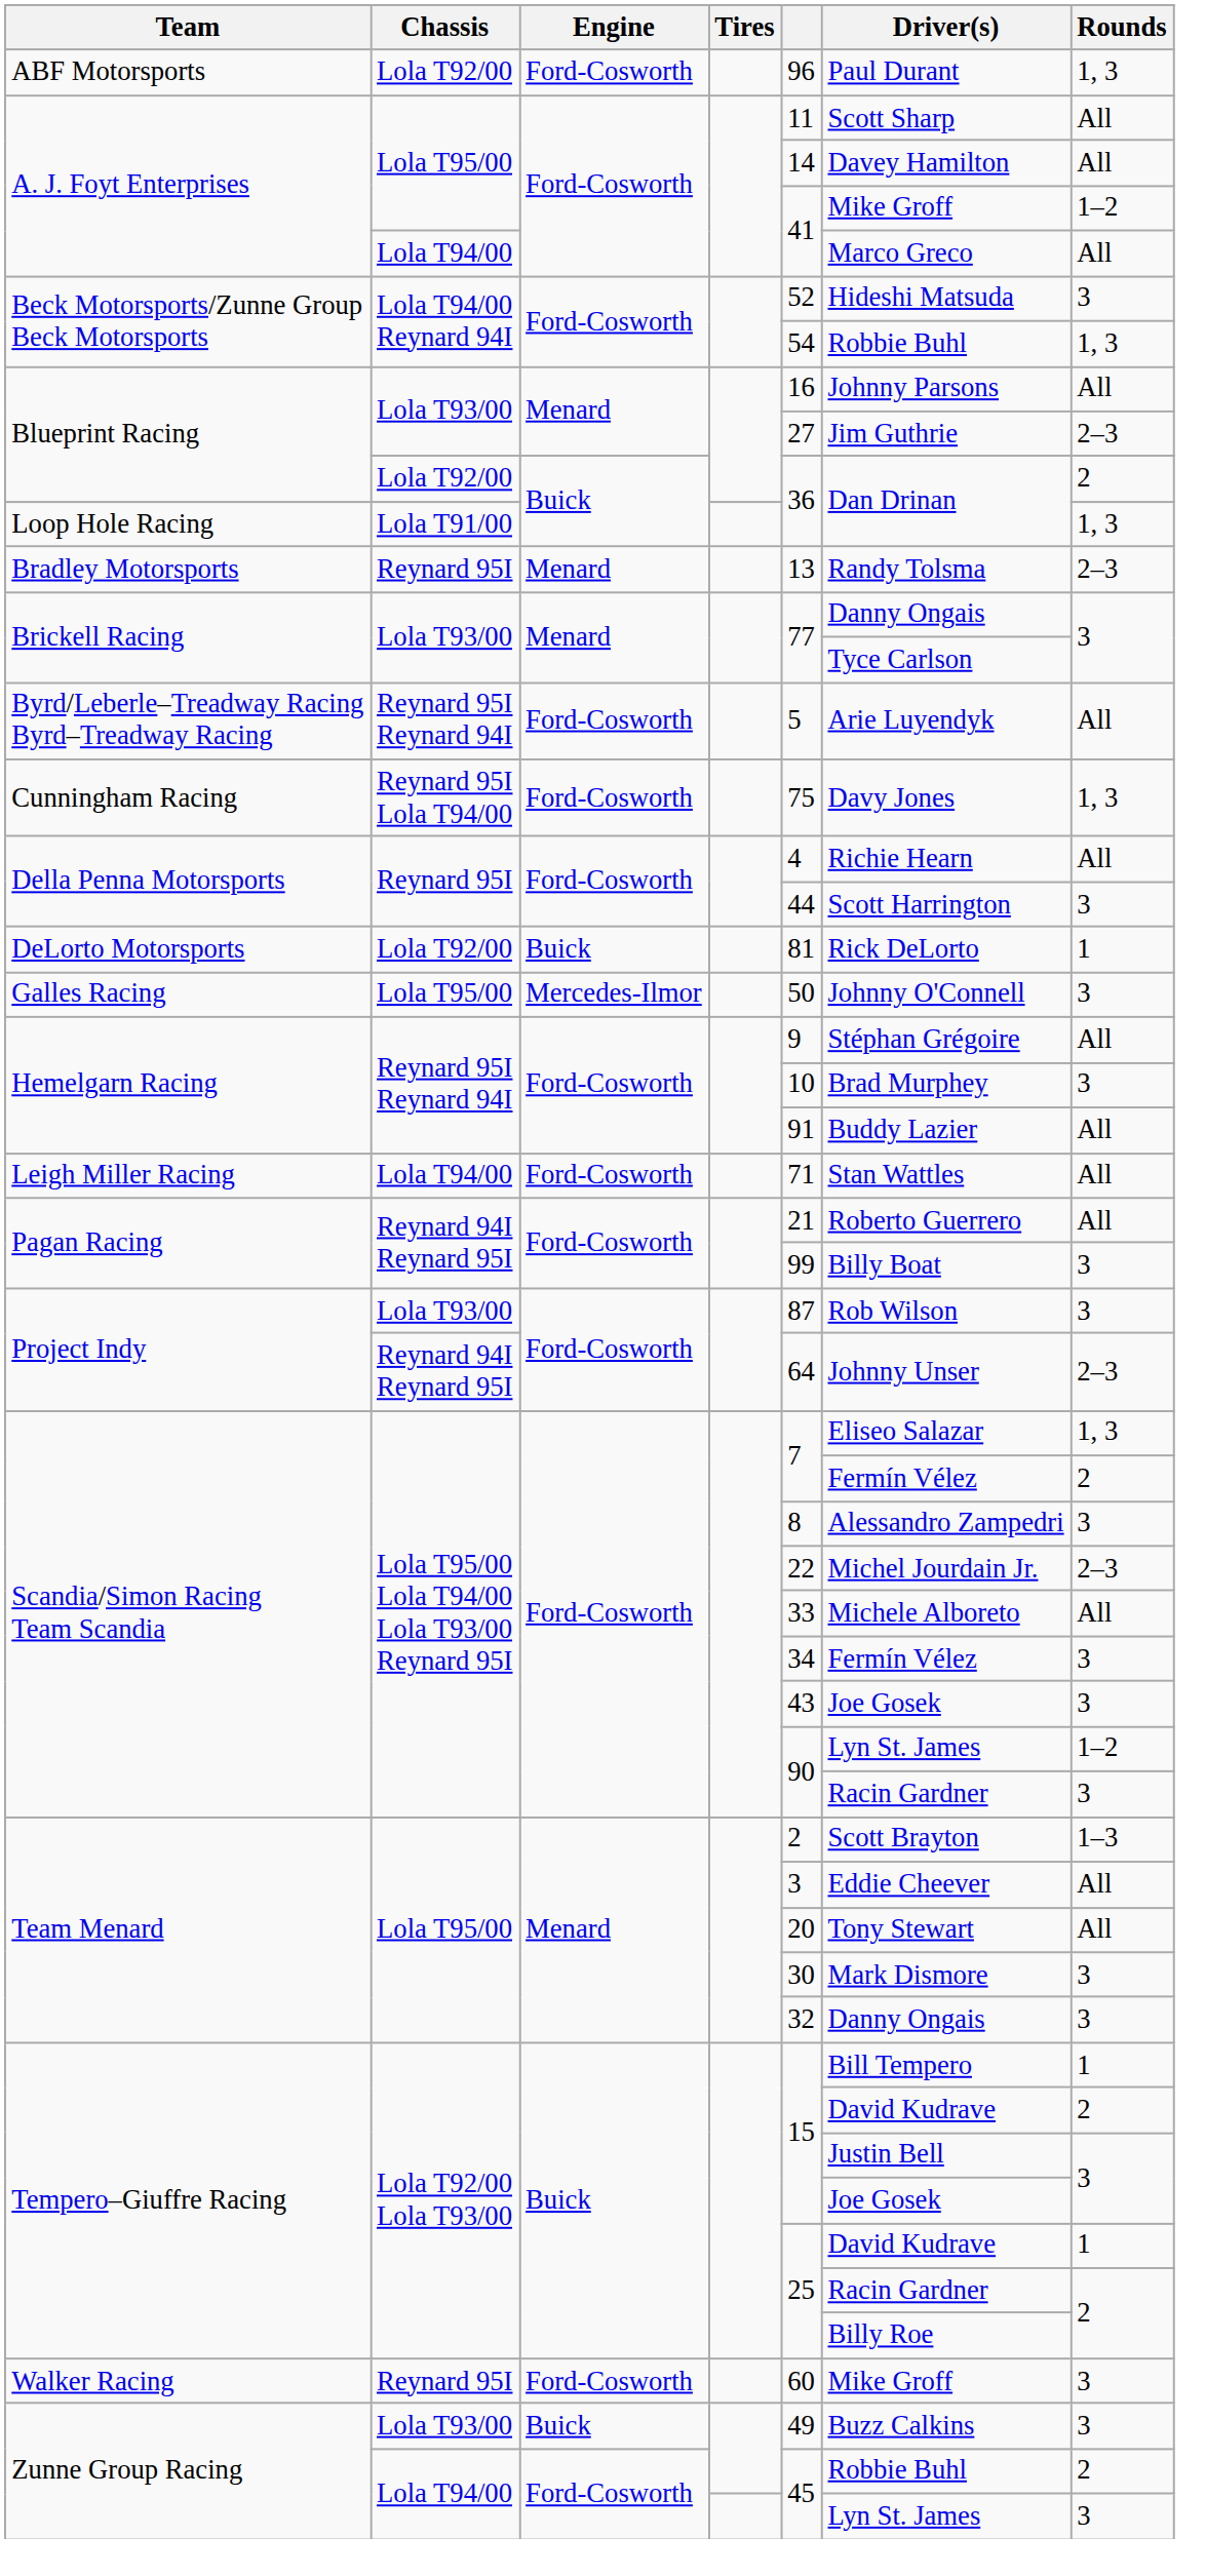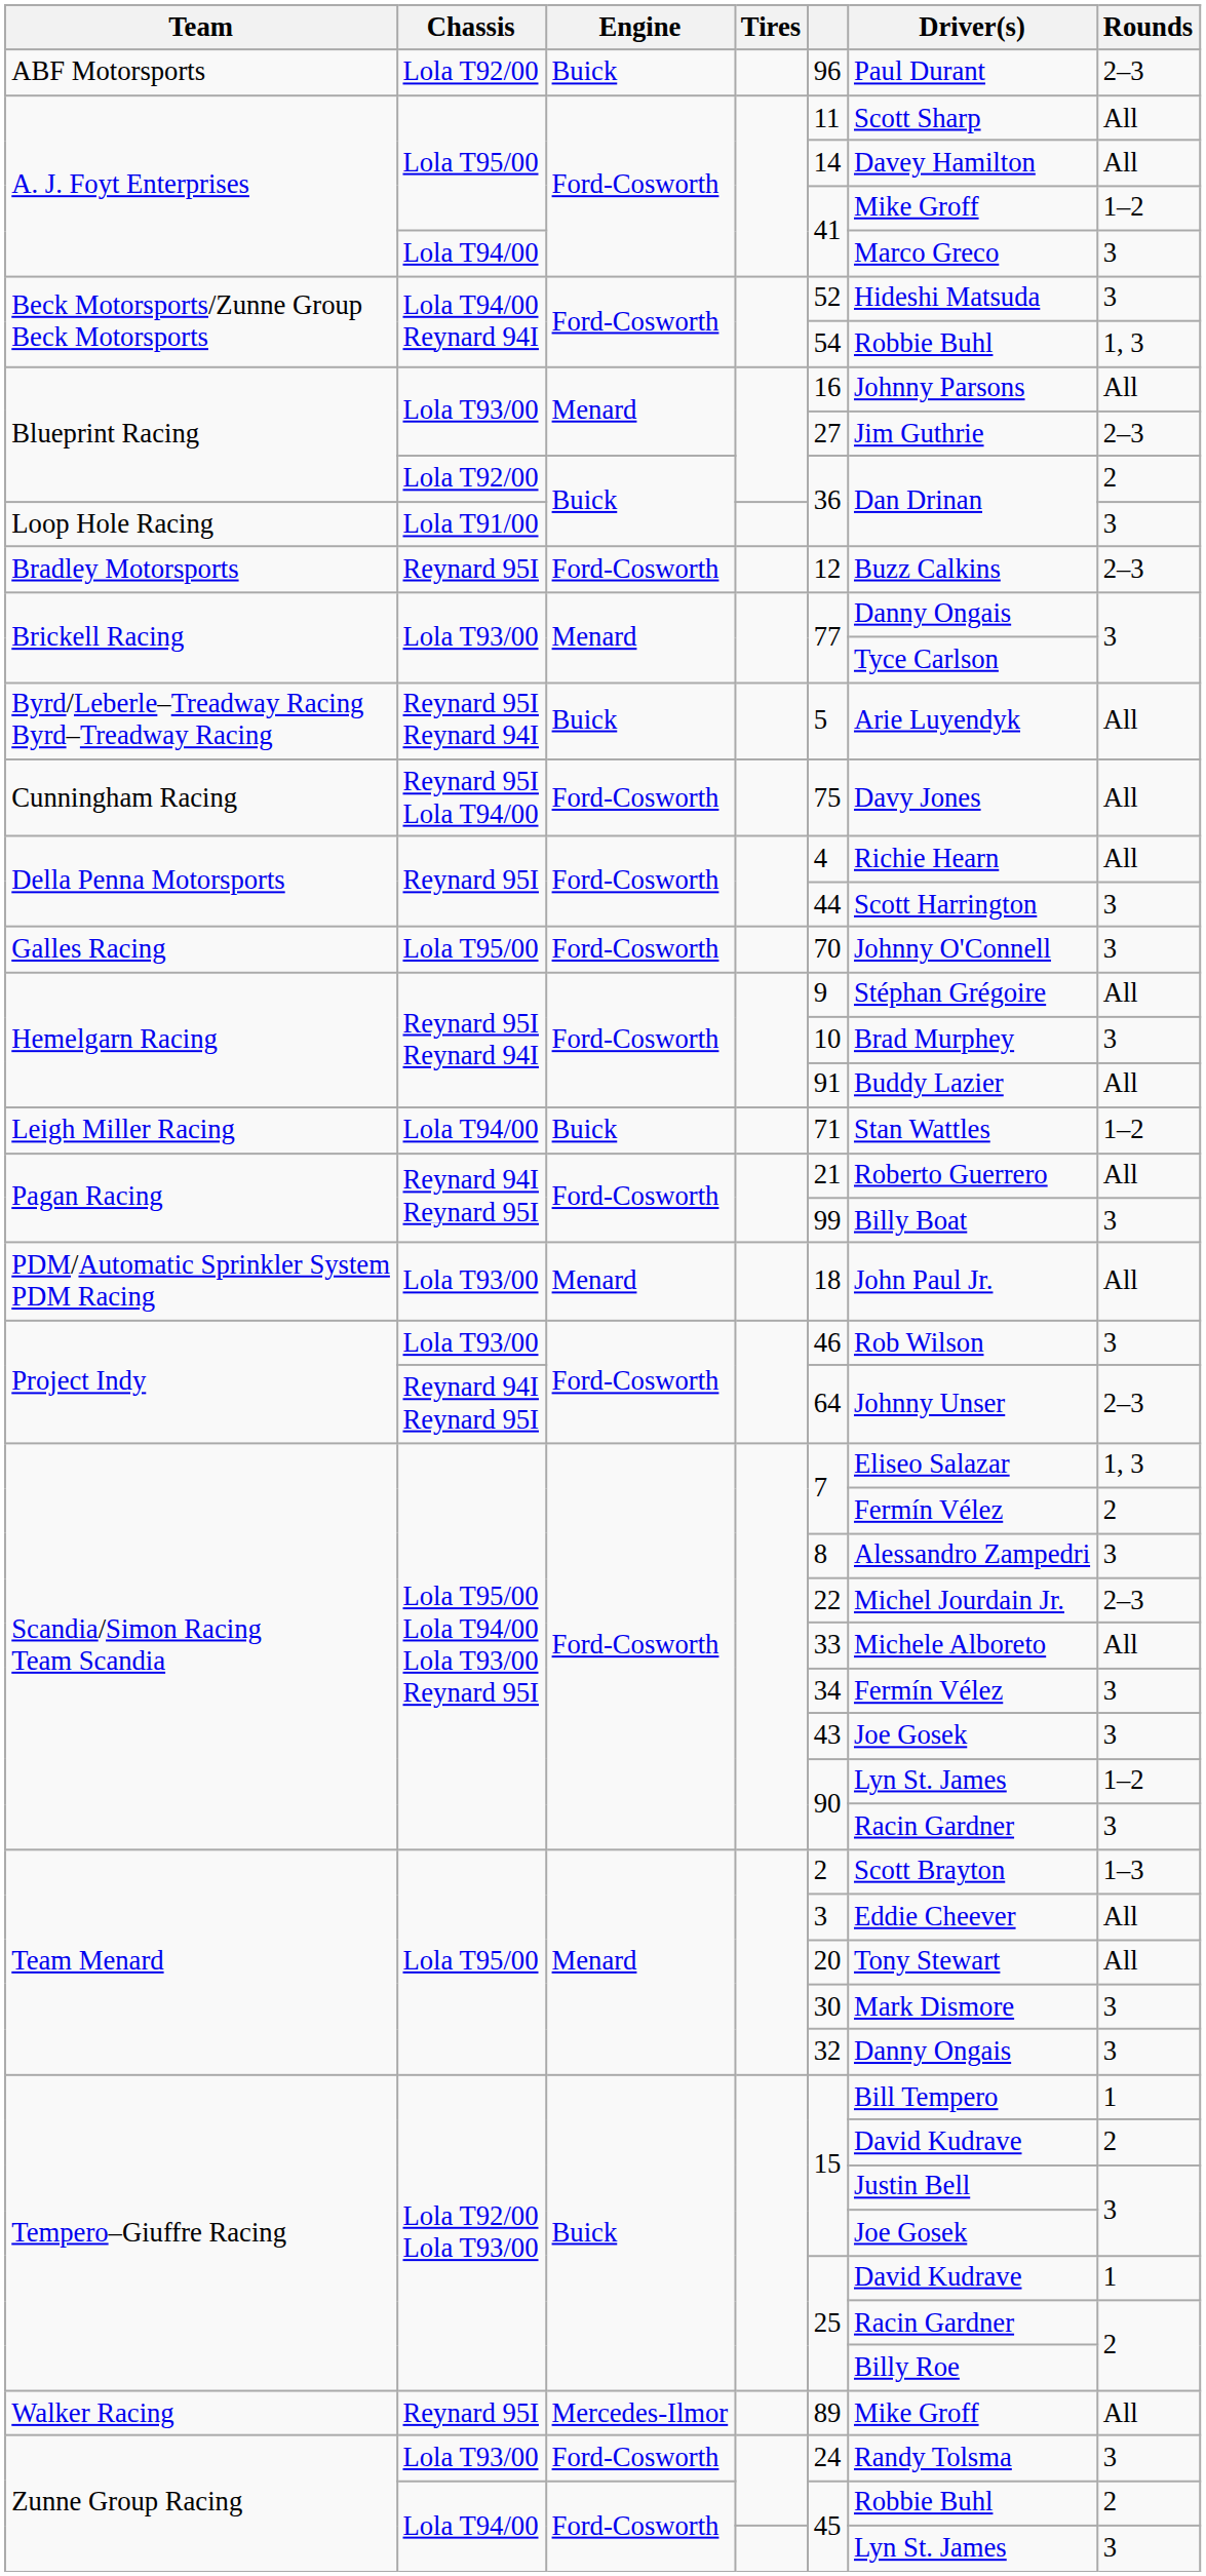 <table class="wikitable" style="font-size: 85%">
 <tr>
 <th>Team</th>
 <th>Chassis</th>
 <th>Engine</th>
 <th>Tires</th>
 <th></th>
 <th>Driver(s)</th>
 <th>Rounds</th>
 </tr>
 <tr>
 <td> ABF Motorsports</td>
 <td><a href='#'>Lola T92/00</a></td>
-<td><a href='#'>Ford-Cosworth</a></td>
+<td><a href='#'>Buick</a></td>
 <td></td>
 <td>96</td>
 <td nowrap> <a href='#'>Paul Durant</a></td>
-<td>1, 3</td>
+<td>2–3</td>
 </tr>
 <tr>
 <td rowspan=4> <a href='#'>A. J. Foyt Enterprises</a></td>
 <td rowspan=3><a href='#'>Lola T95/00</a></td>
 <td rowspan=4><a href='#'>Ford-Cosworth</a></td>
 <td rowspan=4></td>
 <td>11</td>
 <td> <a href='#'>Scott Sharp</a></td>
 <td>All</td>
 </tr>
 <tr>
 <td>14</td>
 <td> <a href='#'>Davey Hamilton</a></td>
 <td>All</td>
 </tr>
 <tr>
 <td rowspan=2>41</td>
 <td> <a href='#'>Mike Groff</a></td>
 <td>1–2</td>
 </tr>
 <tr>
 <td><a href='#'>Lola T94/00</a></td>
 <td> <a href='#'>Marco Greco</a></td>
-<td>All</td>
+<td>3</td>
 </tr>
 <tr>
 <td rowspan=2> <a href='#'>Beck Motorsports</a>/Zunne Group<br> <a href='#'>Beck Motorsports</a></td>
 <td rowspan=2><a href='#'>Lola T94/00</a><br><a href='#'>Reynard 94I</a></td>
 <td rowspan=2><a href='#'>Ford-Cosworth</a></td>
 <td rowspan=2></td>
 <td>52</td>
 <td nowrap> <a href='#'>Hideshi Matsuda</a></td>
 <td>3</td>
 </tr>
 <tr>
 <td>54</td>
 <td> <a href='#'>Robbie Buhl</a></td>
 <td>1, 3</td>
 </tr>
 <tr>
 <td rowspan=3> Blueprint Racing</td>
 <td rowspan=2><a href='#'>Lola T93/00</a></td>
 <td rowspan=2><a href='#'>Menard</a></td>
 <td rowspan=3></td>
 <td>16</td>
 <td nowrap> <a href='#'>Johnny Parsons</a></td>
 <td>All</td>
 </tr>
 <tr>
 <td>27</td>
 <td nowrap> <a href='#'>Jim Guthrie</a></td>
 <td>2–3</td>
 </tr>
 <tr>
 <td><a href='#'>Lola T92/00</a></td>
 <td rowspan=2><a href='#'>Buick</a></td>
 <td rowspan=2>36</td>
 <td rowspan=2 nowrap> <a href='#'>Dan Drinan</a></td>
 <td>2</td>
 </tr>
 <tr>
 <td> Loop Hole Racing</td>
 <td><a href='#'>Lola T91/00</a></td>
 <td></td>
-<td>1, 3</td>
+<td>3</td>
 </tr>
 <tr>
 <td> <a href='#'>Bradley Motorsports</a></td>
 <td><a href='#'>Reynard 95I</a></td>
-<td><a href='#'>Menard</a></td>
+<td><a href='#'>Ford-Cosworth</a></td>
 <td></td>
-<td>13</td>
-<td nowrap> <a href='#'>Randy Tolsma</a></td>
+<td>12</td>
+<td nowrap> <a href='#'>Buzz Calkins</a></td>
 <td>2–3</td>
 </tr>
 <tr>
 <td rowspan="2"> <a href='#'>Brickell Racing</a></td>
 <td rowspan="2"><a href='#'>Lola T93/00</a></td>
 <td rowspan="2"><a href='#'>Menard</a></td>
 <td rowspan="2"></td>
 <td rowspan="2">77</td>
 <td> <a href='#'>Danny Ongais</a></td>
 <td rowspan="2">3</td>
 </tr>
 <tr>
 <td nowrap=""> <a href='#'>Tyce Carlson</a></td>
 </tr>
 <tr>
 <td> <a href='#'>Byrd</a>/<a href='#'>Leberle</a>–<a href='#'>Treadway Racing</a><br> <a href='#'>Byrd</a>–<a href='#'>Treadway Racing</a></td>
 <td><a href='#'>Reynard 95I</a><br><a href='#'>Reynard 94I</a></td>
-<td><a href='#'>Ford-Cosworth</a></td>
+<td><a href='#'>Buick</a></td>
 <td><br></td>
 <td>5</td>
 <td nowrap> <a href='#'>Arie Luyendyk</a></td>
 <td>All</td>
 </tr>
 <tr>
 <td> Cunningham Racing</td>
 <td><a href='#'>Reynard 95I</a><br><a href='#'>Lola T94/00</a></td>
 <td><a href='#'>Ford-Cosworth</a></td>
 <td></td>
 <td>75</td>
 <td nowrap> <a href='#'>Davy Jones</a></td>
-<td>1, 3</td>
+<td>All</td>
 </tr>
 <tr>
 <td rowspan=2> <a href='#'>Della Penna Motorsports</a></td>
 <td rowspan=2><a href='#'>Reynard 95I</a></td>
 <td rowspan=2><a href='#'>Ford-Cosworth</a></td>
 <td rowspan=2></td>
 <td>4</td>
 <td nowrap> <a href='#'>Richie Hearn</a></td>
 <td>All</td>
 </tr>
 <tr>
 <td>44</td>
 <td nowrap> <a href='#'>Scott Harrington</a></td>
 <td>3</td>
 </tr>
 <tr>
-<td> <a href='#'>DeLorto Motorsports</a></td>
-<td><a href='#'>Lola T92/00</a></td>
-<td><a href='#'>Buick</a></td>
-<td></td>
-<td>81</td>
-<td nowrap> <a href='#'>Rick DeLorto</a></td>
-<td>1</td>
-</tr>
-<tr>
 <td> <a href='#'>Galles Racing</a></td>
 <td><a href='#'>Lola T95/00</a></td>
-<td><a href='#'>Mercedes-Ilmor</a></td>
+<td><a href='#'>Ford-Cosworth</a></td>
 <td></td>
-<td>50</td>
+<td>70</td>
 <td> <a href='#'>Johnny O'Connell</a></td>
 <td>3</td>
 </tr>
 <tr>
 <td rowspan=3> <a href='#'>Hemelgarn Racing</a></td>
 <td rowspan=3><a href='#'>Reynard 95I</a><br><a href='#'>Reynard 94I</a></td>
 <td rowspan=3><a href='#'>Ford-Cosworth</a></td>
 <td rowspan=3></td>
 <td>9</td>
 <td nowrap> <a href='#'>Stéphan Grégoire</a></td>
 <td>All</td>
 </tr>
 <tr>
 <td>10</td>
 <td nowrap> <a href='#'>Brad Murphey</a></td>
 <td>3</td>
 </tr>
 <tr>
 <td>91</td>
 <td nowrap> <a href='#'>Buddy Lazier</a></td>
 <td>All</td>
 </tr>
 <tr>
 <td> <a href='#'>Leigh Miller Racing</a></td>
 <td><a href='#'>Lola T94/00</a></td>
-<td><a href='#'>Ford-Cosworth</a></td>
+<td><a href='#'>Buick</a></td>
 <td></td>
 <td>71</td>
 <td nowrap> <a href='#'>Stan Wattles</a></td>
-<td>All</td>
+<td>1–2</td>
 </tr>
 <tr>
 <td rowspan=2> <a href='#'>Pagan Racing</a></td>
 <td rowspan=2><a href='#'>Reynard 94I</a><br><a href='#'>Reynard 95I</a></td>
 <td rowspan=2><a href='#'>Ford-Cosworth</a></td>
 <td rowspan=2></td>
 <td>21</td>
 <td nowrap> <a href='#'>Roberto Guerrero</a></td>
 <td>All</td>
 </tr>
 <tr>
 <td>99</td>
 <td> <a href='#'>Billy Boat</a></td>
 <td>3</td>
 </tr>
 <tr>
+<td> <a href='#'>PDM</a>/<a href='#'>Automatic Sprinkler System</a><br> <a href='#'>PDM Racing</a></td>
+<td><a href='#'>Lola T93/00</a></td>
+<td><a href='#'>Menard</a></td>
+<td></td>
+<td>18</td>
+<td nowrap> <a href='#'>John Paul Jr.</a></td>
+<td>All</td>
+</tr>
+<tr>
 <td rowspan=2> <a href='#'>Project Indy</a></td>
 <td><a href='#'>Lola T93/00</a></td>
 <td rowspan=2><a href='#'>Ford-Cosworth</a></td>
 <td rowspan=2></td>
-<td>87</td>
+<td>46</td>
 <td nowrap> <a href='#'>Rob Wilson</a></td>
 <td>3</td>
 </tr>
 <tr>
 <td><a href='#'>Reynard 94I</a><br><a href='#'>Reynard 95I</a></td>
 <td>64</td>
 <td nowrap> <a href='#'>Johnny Unser</a></td>
 <td>2–3</td>
 </tr>
 <tr>
 <td rowspan=9> <a href='#'>Scandia</a>/<a href='#'>Simon Racing</a><br> <a href='#'>Team Scandia</a></td>
 <td rowspan=9><a href='#'>Lola T95/00</a><br><a href='#'>Lola T94/00</a><br><a href='#'>Lola T93/00</a><br><a href='#'>Reynard 95I</a></td>
 <td rowspan=9><a href='#'>Ford-Cosworth</a></td>
 <td rowspan=9></td>
 <td rowspan=2>7</td>
 <td> <a href='#'>Eliseo Salazar</a></td>
 <td>1, 3</td>
 </tr>
 <tr>
 <td> <a href='#'>Fermín Vélez</a></td>
 <td>2</td>
 </tr>
 <tr>
 <td>8</td>
 <td nowrap> <a href='#'>Alessandro Zampedri</a></td>
 <td>3</td>
 </tr>
 <tr>
 <td>22</td>
 <td nowrap> <a href='#'>Michel Jourdain Jr.</a></td>
 <td>2–3</td>
 </tr>
 <tr>
 <td>33</td>
 <td nowrap> <a href='#'>Michele Alboreto</a></td>
 <td>All</td>
 </tr>
 <tr>
 <td>34</td>
 <td> <a href='#'>Fermín Vélez</a></td>
 <td>3</td>
 </tr>
 <tr>
 <td>43</td>
 <td nowrap> <a href='#'>Joe Gosek</a></td>
 <td>3</td>
 </tr>
 <tr>
 <td rowspan=2>90</td>
 <td nowrap> <a href='#'>Lyn St. James</a></td>
 <td>1–2</td>
 </tr>
 <tr>
 <td nowrap> <a href='#'>Racin Gardner</a></td>
 <td>3</td>
 </tr>
 <tr>
 <td rowspan=5> <a href='#'>Team Menard</a></td>
 <td rowspan=5><a href='#'>Lola T95/00</a></td>
 <td rowspan=5><a href='#'>Menard</a></td>
 <td rowspan=5><br></td>
 <td>2</td>
 <td> <a href='#'>Scott Brayton</a></td>
 <td>1–3</td>
 </tr>
 <tr>
 <td>3</td>
 <td> <a href='#'>Eddie Cheever</a></td>
 <td>All</td>
 </tr>
 <tr>
 <td>20</td>
 <td> <a href='#'>Tony Stewart</a></td>
 <td>All</td>
 </tr>
 <tr>
 <td>30</td>
 <td nowrap> <a href='#'>Mark Dismore</a></td>
 <td>3</td>
 </tr>
 <tr>
 <td>32</td>
 <td nowrap> <a href='#'>Danny Ongais</a></td>
 <td>3</td>
 </tr>
 <tr>
 <td rowspan="7"> <a href='#'>Tempero</a>–Giuffre Racing</td>
 <td rowspan="7"><a href='#'>Lola T92/00</a><br><a href='#'>Lola T93/00</a></td>
 <td rowspan="7"><a href='#'>Buick</a></td>
 <td rowspan="7"></td>
 <td rowspan="4">15</td>
 <td nowrap> <a href='#'>Bill Tempero</a></td>
 <td>1</td>
 </tr>
 <tr>
 <td> <a href='#'>David Kudrave</a></td>
 <td>2</td>
 </tr>
 <tr>
 <td> <a href='#'>Justin Bell</a></td>
 <td rowspan="2">3</td>
 </tr>
 <tr>
 <td> <a href='#'>Joe Gosek</a></td>
 </tr>
 <tr>
 <td rowspan="3">25</td>
 <td> <a href='#'>David Kudrave</a></td>
 <td>1</td>
 </tr>
 <tr>
 <td> <a href='#'>Racin Gardner</a></td>
 <td rowspan="2">2</td>
 </tr>
 <tr>
 <td> <a href='#'>Billy Roe</a></td>
 </tr>
 <tr>
 <td> <a href='#'>Walker Racing</a></td>
 <td><a href='#'>Reynard 95I</a></td>
-<td><a href='#'>Ford-Cosworth</a></td>
+<td><a href='#'>Mercedes-Ilmor</a></td>
 <td></td>
-<td>60</td>
+<td>89</td>
 <td nowrap> <a href='#'>Mike Groff</a></td>
-<td>3</td>
+<td>All</td>
 </tr>
 <tr>
 <td rowspan=3> Zunne Group Racing</td>
 <td><a href='#'>Lola T93/00</a></td>
-<td><a href='#'>Buick</a></td>
+<td><a href='#'>Ford-Cosworth</a></td>
 <td rowspan=2></td>
-<td>49</td>
-<td nowrap> <a href='#'>Buzz Calkins</a></td>
+<td>24</td>
+<td nowrap> <a href='#'>Randy Tolsma</a></td>
 <td>3</td>
 </tr>
 <tr>
 <td rowspan=2><a href='#'>Lola T94/00</a></td>
 <td rowspan=2><a href='#'>Ford-Cosworth</a></td>
 <td rowspan=2>45</td>
 <td nowrap> <a href='#'>Robbie Buhl</a></td>
 <td>2</td>
 </tr>
 <tr>
 <td></td>
 <td nowrap> <a href='#'>Lyn St. James</a></td>
 <td>3</td>
 </tr>
 </table>
